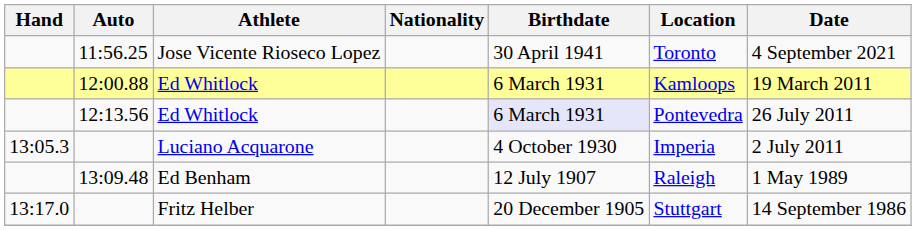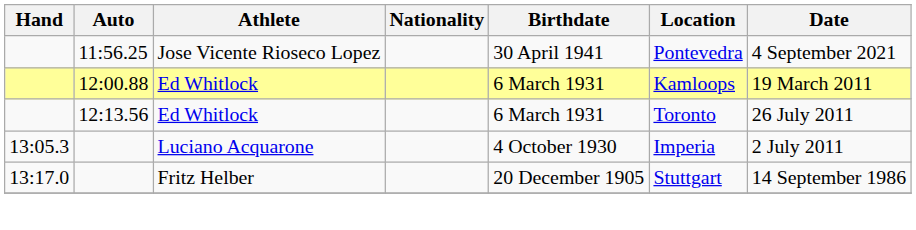 <table class="wikitable">
 <tr>
 <th>Hand</th>
 <th>Auto</th>
 <th>Athlete</th>
 <th>Nationality</th>
 <th>Birthdate</th>
 <th>Location</th>
 <th>Date</th>
 </tr>
 <tr>
 <td></td>
 <td>11:56.25</td>
 <td>Jose Vicente Rioseco Lopez</td>
 <td></td>
 <td>30 April 1941</td>
-<td><a href='#'>Toronto</a></td>
+<td><a href='#'>Pontevedra</a></td>
 <td>4 September 2021</td>
 </tr>
 <tr style="background:#ff9;">
 <td></td>
 <td>12:00.88</td>
 <td><a href='#'>Ed Whitlock</a></td>
 <td></td>
 <td>6 March 1931</td>
 <td><a href='#'>Kamloops</a></td>
 <td>19 March 2011</td>
 </tr>
 <tr>
 <td></td>
 <td>12:13.56</td>
 <td><a href='#'>Ed Whitlock</a></td>
 <td></td>
-<td style="background: lavender;">6 March 1931</td>
-<td><a href='#'>Pontevedra</a></td>
+<td>6 March 1931</td>
+<td><a href='#'>Toronto</a></td>
 <td>26 July 2011</td>
 </tr>
 <tr>
 <td>13:05.3</td>
 <td></td>
 <td><a href='#'>Luciano Acquarone</a></td>
 <td></td>
 <td>4 October 1930</td>
 <td><a href='#'>Imperia</a></td>
 <td>2 July 2011</td>
-</tr>
-<tr>
-<td></td>
-<td>13:09.48</td>
-<td>Ed Benham</td>
-<td></td>
-<td>12 July 1907</td>
-<td><a href='#'>Raleigh</a></td>
-<td>1 May 1989</td>
 </tr>
 <tr>
 <td>13:17.0</td>
 <td></td>
 <td>Fritz Helber</td>
 <td></td>
 <td>20 December 1905</td>
 <td><a href='#'>Stuttgart</a></td>
 <td>14 September 1986</td>
 </tr>
 <tr ->
 </tr>
 </table>
